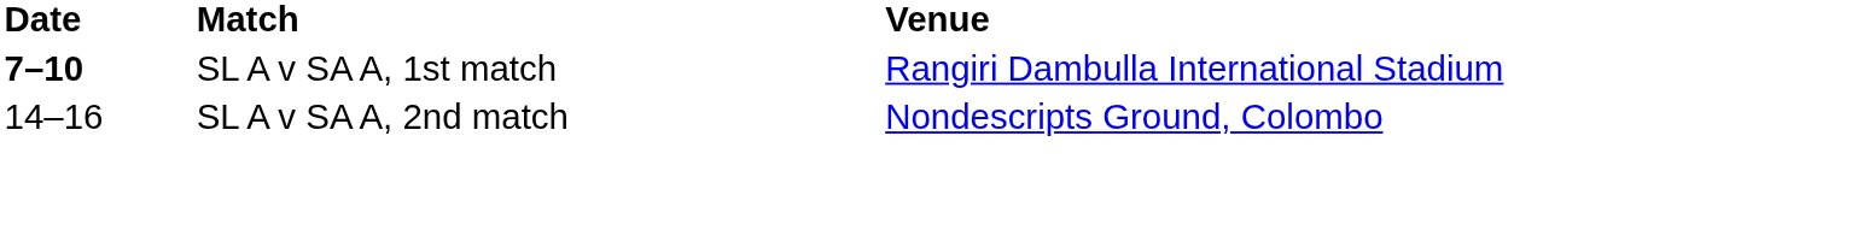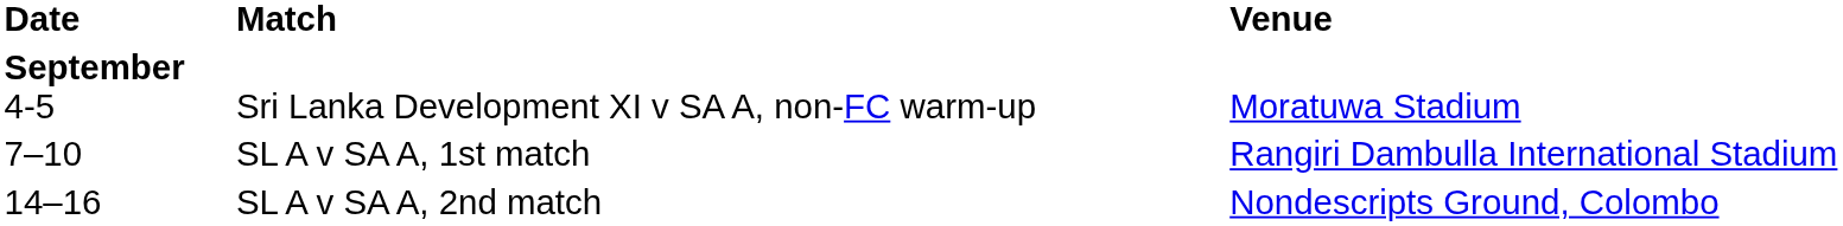 <table width=72%>
 <tr>
 <th align="left">Date</th>
 <th align="left">Match</th>
 <th align="left">Venue</th>
 </tr>
 <tr>
-<td><strong>7–10</strong></td>
+<td><strong>September</strong><br>4-5</td>
+<td><br>Sri Lanka Development XI v SA A, non-<a href='#'>FC</a> warm-up</td>
+<td><br><a href='#'>Moratuwa Stadium</a></td>
+</tr>
+<tr>
+<td>7–10</td>
 <td>SL A v SA A, 1st match</td>
 <td><a href='#'>Rangiri Dambulla International Stadium</a></td>
 </tr>
 <tr>
 <td>14–16</td>
 <td>SL A v SA A, 2nd match</td>
 <td><a href='#'>Nondescripts Ground, Colombo</a></td>
 </tr>
 </table>
